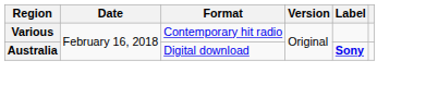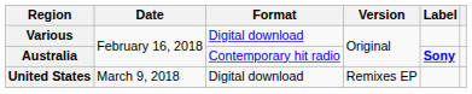 <table class="wikitable plainrowheaders">
 <tr>
 <th scope="col">Region</th>
 <th scope="col">Date</th>
 <th scope="col">Format</th>
 <th scope="col">Version</th>
 <th scope="col">Label</th>
 <th scope="col"></th>
 </tr>
 <tr>
 <th scope="row">Various</th>
 <td rowspan="2">February 16, 2018</td>
-<td><a href='#'>Contemporary hit radio</a></td>
+<td><a href='#'>Digital download</a></td>
 <td rowspan="2">Original</td>
 <td></td>
 <td></td>
 </tr>
 <tr>
 <th scope="row">Australia</th>
-<td><a href='#'>Digital download</a></td>
+<td><a href='#'>Contemporary hit radio</a></td>
 <td><strong><a href='#'>Sony</a></strong></td>
 <td></td>
 </tr>
+<tr>
+<th scope="row">United States</th>
+<td>March 9, 2018</td>
+<td>Digital download</td>
+<td>Remixes EP</td>
+<td></td>
+<td></td>
+</tr>
 </table>
